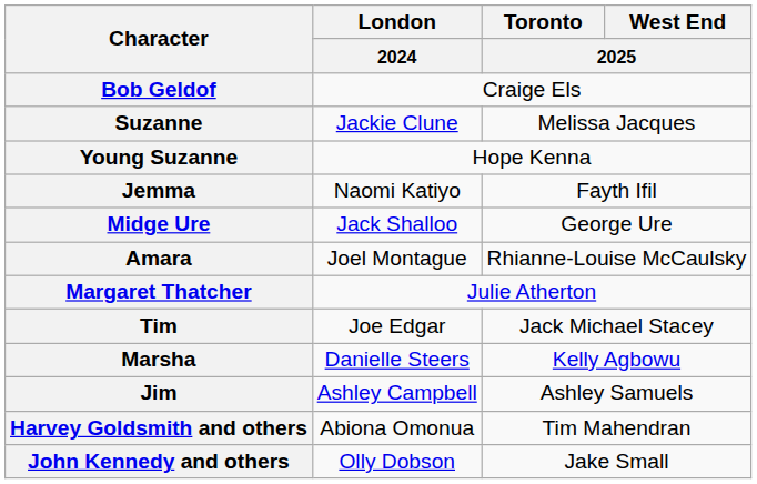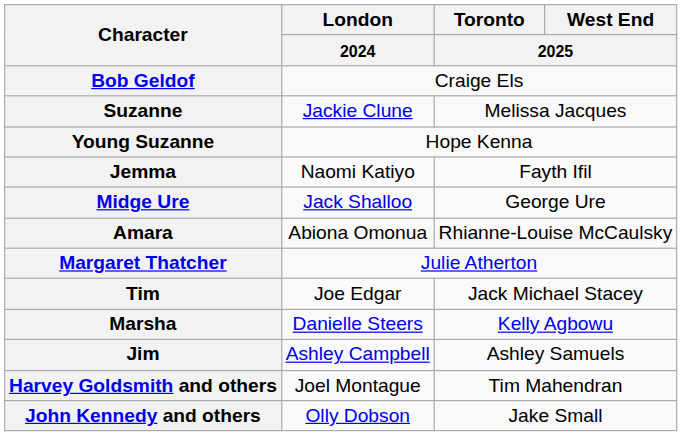 <table class="wikitable">
 <tr>
 <th rowspan="2">Character</th>
 <th>London</th>
 <th>Toronto</th>
 <th>West End</th>
 </tr>
 <tr>
 <th><small>2024</small></th>
 <th colspan="2"><small>2025</small></th>
 </tr>
 <tr>
 <th><a href='#'>Bob Geldof</a></th>
 <td colspan="3" align="center">Craige Els</td>
 </tr>
 <tr>
 <th>Suzanne</th>
 <td align="center"><a href='#'>Jackie Clune</a></td>
 <td colspan="2" align="center">Melissa Jacques</td>
 </tr>
 <tr>
 <th>Young Suzanne</th>
 <td colspan="3" align="center">Hope Kenna</td>
 </tr>
 <tr>
 <th>Jemma</th>
 <td align="center">Naomi Katiyo</td>
 <td colspan="2" align="center">Fayth Ifil</td>
 </tr>
 <tr>
 <th><a href='#'>Midge Ure</a></th>
 <td align="center"><a href='#'>Jack Shalloo</a></td>
 <td colspan="2" align="center">George Ure</td>
 </tr>
 <tr>
 <th>Amara</th>
-<td align="center">Joel Montague</td>
+<td align="center">Abiona Omonua</td>
 <td colspan="2" align="center">Rhianne-Louise McCaulsky</td>
 </tr>
 <tr>
 <th><a href='#'>Margaret Thatcher</a></th>
 <td colspan="3" align="center"><a href='#'>Julie Atherton</a></td>
 </tr>
 <tr>
 <th>Tim</th>
 <td align="center">Joe Edgar</td>
 <td colspan="2" align="center">Jack Michael Stacey</td>
 </tr>
 <tr>
 <th>Marsha</th>
 <td align="center"><a href='#'>Danielle Steers</a></td>
 <td colspan="2" align="center"><a href='#'>Kelly Agbowu</a></td>
 </tr>
 <tr>
 <th>Jim</th>
 <td align="center"><a href='#'> Ashley Campbell</a></td>
 <td colspan="2" align="center">Ashley Samuels</td>
 </tr>
 <tr>
 <th><a href='#'>Harvey Goldsmith</a> and others</th>
-<td align="center">Abiona Omonua</td>
+<td align="center">Joel Montague</td>
 <td colspan="2" align="center">Tim Mahendran</td>
 </tr>
 <tr>
 <th><a href='#'> John Kennedy</a> and others</th>
 <td align="center"><a href='#'>Olly Dobson</a></td>
 <td colspan="2" align="center">Jake Small</td>
 </tr>
 </table>
